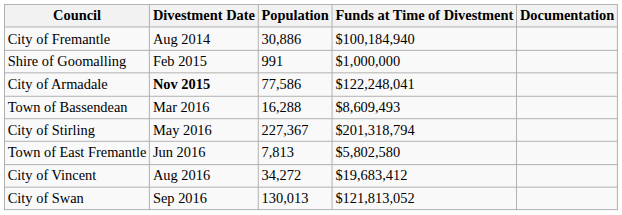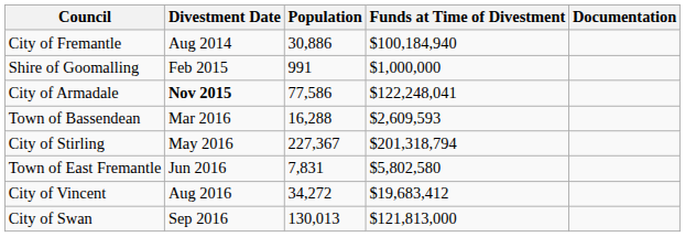 <table class="wikitable">
 <tr>
 <th>Council</th>
 <th>Divestment Date</th>
 <th>Population</th>
 <th>Funds at Time of Divestment</th>
 <th>Documentation</th>
 </tr>
 <tr>
 <td>City of Fremantle</td>
 <td>Aug 2014</td>
 <td>30,886</td>
 <td>$100,184,940</td>
 <td></td>
 </tr>
 <tr>
 <td>Shire of Goomalling</td>
 <td>Feb 2015</td>
 <td>991</td>
 <td>$1,000,000</td>
 <td></td>
 </tr>
 <tr>
 <td>City of Armadale</td>
 <td><strong>Nov 2015</strong></td>
 <td>77,586</td>
 <td>$122,248,041</td>
 <td></td>
 </tr>
 <tr>
 <td>Town of Bassendean</td>
 <td>Mar 2016</td>
 <td>16,288</td>
-<td>$8,609,493</td>
+<td>$2,609,593</td>
 <td></td>
 </tr>
 <tr>
 <td>City of Stirling</td>
 <td>May 2016</td>
 <td>227,367</td>
 <td>$201,318,794</td>
 <td></td>
 </tr>
 <tr>
 <td>Town of East Fremantle</td>
 <td>Jun 2016</td>
-<td>7,813</td>
+<td>7,831</td>
 <td>$5,802,580</td>
 <td></td>
 </tr>
 <tr>
 <td>City of Vincent</td>
 <td>Aug 2016</td>
 <td>34,272</td>
 <td>$19,683,412</td>
 <td></td>
 </tr>
 <tr>
 <td>City of Swan</td>
 <td>Sep 2016</td>
 <td>130,013</td>
-<td>$121,813,052</td>
+<td>$121,813,000</td>
 <td></td>
 </tr>
 </table>
